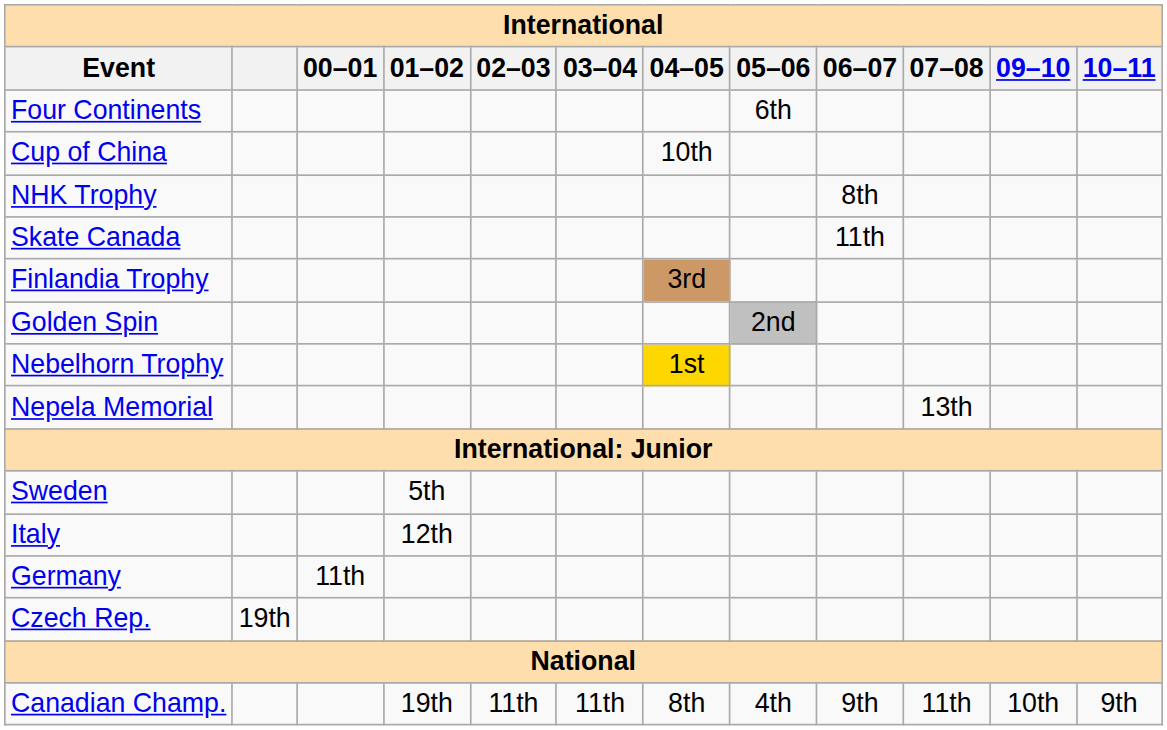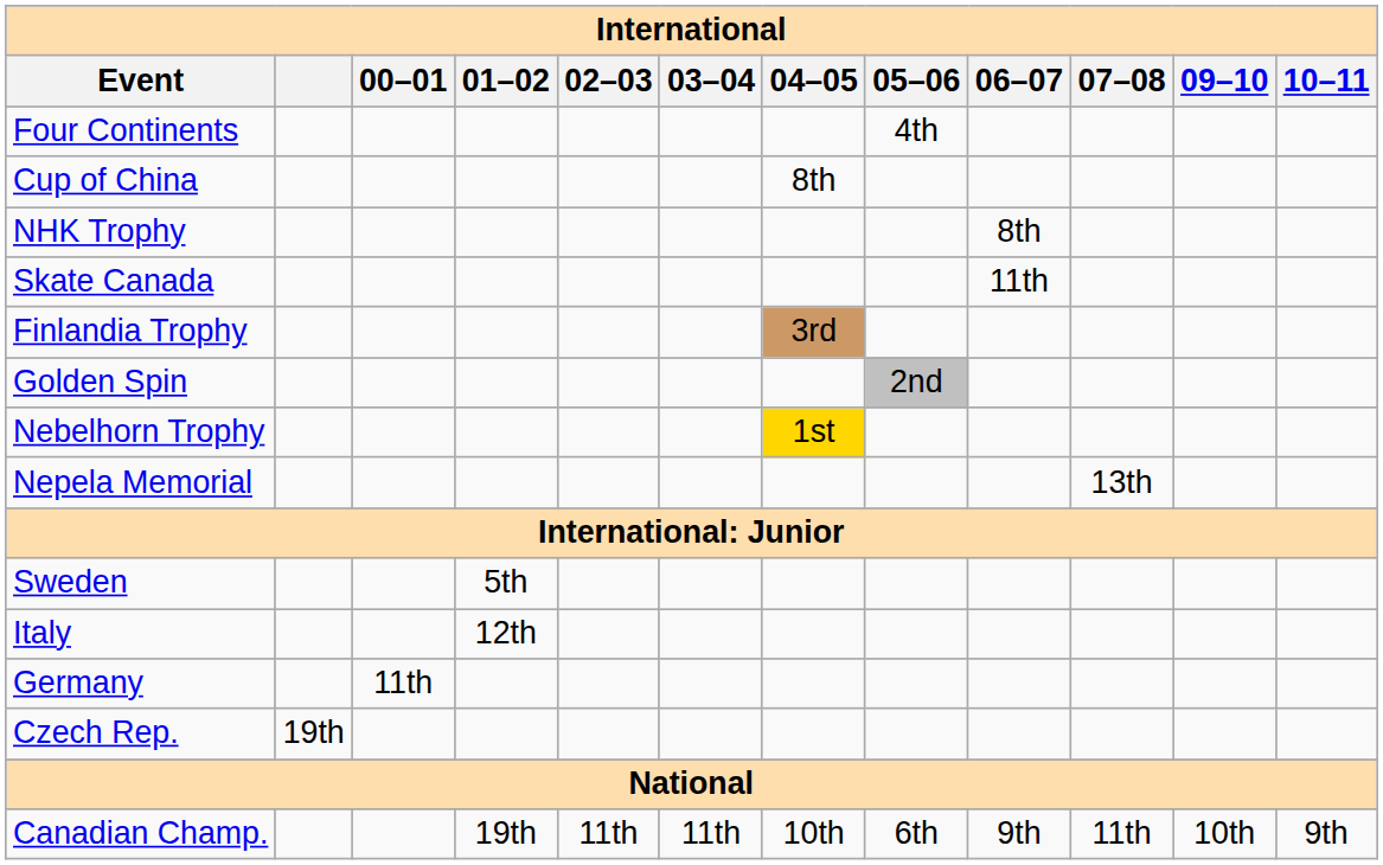 <table class="wikitable" style="text-align:center">
 <tr>
 <th style="background-color: #ffdead; " colspan=12 align=center>International</th>
 </tr>
 <tr>
 <th>Event</th>
 <th></th>
 <th>00–01</th>
 <th>01–02</th>
 <th>02–03</th>
 <th>03–04</th>
 <th>04–05</th>
 <th>05–06</th>
 <th>06–07</th>
 <th>07–08</th>
 <th><a href='#'>09–10</a></th>
 <th><a href='#'>10–11</a></th>
 </tr>
 <tr>
 <td align=left><a href='#'>Four Continents</a></td>
 <td></td>
 <td></td>
 <td></td>
 <td></td>
 <td></td>
 <td></td>
-<td>6th</td>
+<td>4th</td>
 <td></td>
 <td></td>
 <td></td>
 <td></td>
 </tr>
 <tr>
 <td align=left> <a href='#'>Cup of China</a></td>
 <td></td>
 <td></td>
 <td></td>
 <td></td>
 <td></td>
-<td>10th</td>
+<td>8th</td>
 <td></td>
 <td></td>
 <td></td>
 <td></td>
 <td></td>
 </tr>
 <tr>
 <td align=left> <a href='#'>NHK Trophy</a></td>
 <td></td>
 <td></td>
 <td></td>
 <td></td>
 <td></td>
 <td></td>
 <td></td>
 <td>8th</td>
 <td></td>
 <td></td>
 <td></td>
 </tr>
 <tr>
 <td align=left> <a href='#'>Skate Canada</a></td>
 <td></td>
 <td></td>
 <td></td>
 <td></td>
 <td></td>
 <td></td>
 <td></td>
 <td>11th</td>
 <td></td>
 <td></td>
 <td></td>
 </tr>
 <tr>
 <td align=left><a href='#'>Finlandia Trophy</a></td>
 <td></td>
 <td></td>
 <td></td>
 <td></td>
 <td></td>
 <td bgcolor=CC9966>3rd</td>
 <td></td>
 <td></td>
 <td></td>
 <td></td>
 <td></td>
 </tr>
 <tr>
 <td align=left><a href='#'>Golden Spin</a></td>
 <td></td>
 <td></td>
 <td></td>
 <td></td>
 <td></td>
 <td></td>
 <td bgcolor=silver>2nd</td>
 <td></td>
 <td></td>
 <td></td>
 <td></td>
 </tr>
 <tr>
 <td align=left><a href='#'>Nebelhorn Trophy</a></td>
 <td></td>
 <td></td>
 <td></td>
 <td></td>
 <td></td>
 <td bgcolor=gold>1st</td>
 <td></td>
 <td></td>
 <td></td>
 <td></td>
 <td></td>
 </tr>
 <tr>
 <td align=left><a href='#'>Nepela Memorial</a></td>
 <td></td>
 <td></td>
 <td></td>
 <td></td>
 <td></td>
 <td></td>
 <td></td>
 <td></td>
 <td>13th</td>
 <td></td>
 <td></td>
 </tr>
 <tr>
 <th style="background-color: #ffdead; " colspan=12 align=center>International: Junior</th>
 </tr>
 <tr>
 <td align=left> <a href='#'>Sweden</a></td>
 <td></td>
 <td></td>
 <td>5th</td>
 <td></td>
 <td></td>
 <td></td>
 <td></td>
 <td></td>
 <td></td>
 <td></td>
 <td></td>
 </tr>
 <tr>
 <td align=left> <a href='#'>Italy</a></td>
 <td></td>
 <td></td>
 <td>12th</td>
 <td></td>
 <td></td>
 <td></td>
 <td></td>
 <td></td>
 <td></td>
 <td></td>
 <td></td>
 </tr>
 <tr>
 <td align=left> <a href='#'>Germany</a></td>
 <td></td>
 <td>11th</td>
 <td></td>
 <td></td>
 <td></td>
 <td></td>
 <td></td>
 <td></td>
 <td></td>
 <td></td>
 <td></td>
 </tr>
 <tr>
 <td align=left> <a href='#'>Czech Rep.</a></td>
 <td>19th</td>
 <td></td>
 <td></td>
 <td></td>
 <td></td>
 <td></td>
 <td></td>
 <td></td>
 <td></td>
 <td></td>
 <td></td>
 </tr>
 <tr>
 <th style="background-color: #ffdead; " colspan=12 align=center>National</th>
 </tr>
 <tr>
 <td align=left><a href='#'>Canadian Champ.</a></td>
 <td></td>
 <td></td>
 <td>19th</td>
 <td>11th</td>
 <td>11th</td>
-<td>8th</td>
-<td>4th</td>
+<td>10th</td>
+<td>6th</td>
 <td>9th</td>
 <td>11th</td>
 <td>10th</td>
 <td>9th</td>
 </tr>
 </table>
